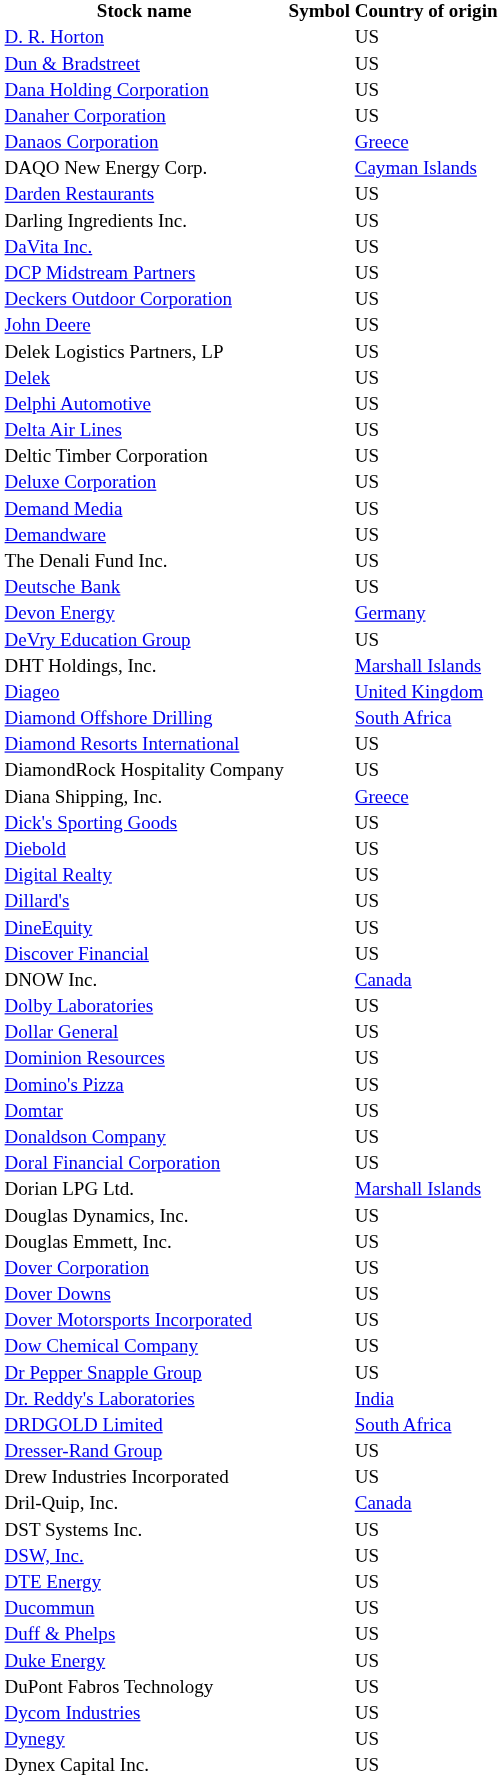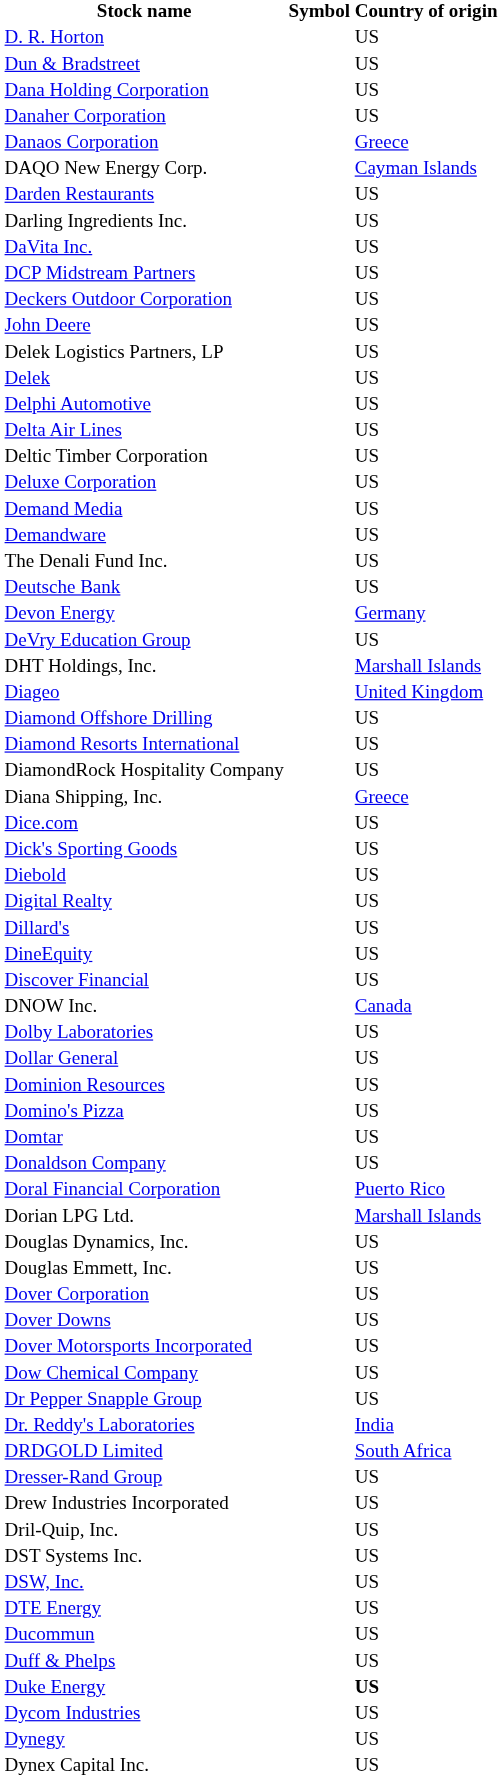 <table style="background:transparent;">
 <tr>
 <th>Stock name</th>
 <th>Symbol</th>
 <th>Country of origin</th>
 </tr>
 <tr --->
 <td><a href='#'>D. R. Horton</a></td>
 <td></td>
 <td>US</td>
 </tr>
 <tr --->
 <td><a href='#'>Dun & Bradstreet</a></td>
 <td></td>
 <td>US</td>
 </tr>
 <tr --->
 <td><a href='#'>Dana Holding Corporation</a></td>
 <td></td>
 <td>US</td>
 </tr>
 <tr --->
 <td><a href='#'>Danaher Corporation</a></td>
 <td></td>
 <td>US</td>
 </tr>
 <tr --->
 <td><a href='#'>Danaos Corporation</a></td>
 <td></td>
 <td><a href='#'>Greece</a></td>
 </tr>
 <tr --->
 <td>DAQO New Energy Corp.</td>
 <td></td>
 <td><a href='#'>Cayman Islands</a></td>
 </tr>
 <tr --->
 <td><a href='#'>Darden Restaurants</a></td>
 <td></td>
 <td>US</td>
 </tr>
 <tr --->
 <td>Darling Ingredients Inc.</td>
 <td></td>
 <td>US</td>
 </tr>
 <tr --->
 <td><a href='#'>DaVita Inc.</a></td>
 <td></td>
 <td>US</td>
 </tr>
 <tr --->
 <td><a href='#'>DCP Midstream Partners</a></td>
 <td></td>
 <td>US</td>
 </tr>
 <tr --->
 <td><a href='#'>Deckers Outdoor Corporation</a></td>
 <td></td>
 <td>US</td>
 </tr>
 <tr --->
 <td><a href='#'>John Deere</a></td>
 <td></td>
 <td>US</td>
 </tr>
 <tr --->
 <td>Delek Logistics Partners, LP</td>
 <td></td>
 <td>US</td>
 </tr>
 <tr --->
 <td><a href='#'>Delek</a></td>
 <td></td>
 <td>US</td>
 </tr>
 <tr --->
 <td><a href='#'>Delphi Automotive</a></td>
 <td></td>
 <td>US</td>
 </tr>
 <tr --->
 <td><a href='#'>Delta Air Lines</a></td>
 <td></td>
 <td>US</td>
 </tr>
 <tr --->
 <td>Deltic Timber Corporation</td>
 <td></td>
 <td>US</td>
 </tr>
 <tr --->
 <td><a href='#'>Deluxe Corporation</a></td>
 <td></td>
 <td>US</td>
 </tr>
 <tr --->
 <td><a href='#'>Demand Media</a></td>
 <td></td>
 <td>US</td>
 </tr>
 <tr --->
 <td><a href='#'>Demandware</a></td>
 <td></td>
 <td>US</td>
 </tr>
 <tr --->
 <td>The Denali Fund Inc.</td>
 <td></td>
 <td>US</td>
 </tr>
 <tr --->
 <td><a href='#'>Deutsche Bank</a></td>
 <td></td>
 <td>US</td>
 </tr>
 <tr --->
 <td><a href='#'>Devon Energy</a></td>
 <td></td>
 <td><a href='#'>Germany</a></td>
 </tr>
 <tr --->
 <td><a href='#'>DeVry Education Group</a></td>
 <td></td>
 <td>US</td>
 </tr>
 <tr --->
 <td>DHT Holdings, Inc.</td>
 <td></td>
 <td><a href='#'>Marshall Islands</a></td>
 </tr>
 <tr --->
 <td><a href='#'>Diageo</a></td>
 <td></td>
 <td><a href='#'>United Kingdom</a></td>
 </tr>
 <tr --->
 <td><a href='#'>Diamond Offshore Drilling</a></td>
 <td></td>
-<td><a href='#'>South Africa</a></td>
+<td>US</td>
 </tr>
 <tr --->
 <td><a href='#'>Diamond Resorts International</a></td>
 <td></td>
 <td>US</td>
 </tr>
 <tr --->
 <td>DiamondRock Hospitality Company</td>
 <td></td>
 <td>US</td>
 </tr>
 <tr --->
 <td>Diana Shipping, Inc.</td>
 <td></td>
 <td><a href='#'>Greece</a></td>
+</tr>
+<tr --->
+<td><a href='#'>Dice.com</a></td>
+<td></td>
+<td>US</td>
 </tr>
 <tr --->
 <td><a href='#'>Dick's Sporting Goods</a></td>
 <td></td>
 <td>US</td>
 </tr>
 <tr --->
 <td><a href='#'>Diebold</a></td>
 <td></td>
 <td>US</td>
 </tr>
 <tr --->
 <td><a href='#'>Digital Realty</a></td>
 <td></td>
 <td>US</td>
 </tr>
 <tr --->
 <td><a href='#'>Dillard's</a></td>
 <td></td>
 <td>US</td>
 </tr>
 <tr --->
 <td><a href='#'>DineEquity</a></td>
 <td></td>
 <td>US</td>
 </tr>
 <tr --->
 <td><a href='#'>Discover Financial</a></td>
 <td></td>
 <td>US</td>
 </tr>
 <tr --->
 <td>DNOW Inc.</td>
 <td></td>
 <td><a href='#'>Canada</a></td>
 </tr>
 <tr --->
 <td><a href='#'>Dolby Laboratories</a></td>
 <td></td>
 <td>US</td>
 </tr>
 <tr --->
 <td><a href='#'>Dollar General</a></td>
 <td></td>
 <td>US</td>
 </tr>
 <tr --->
 <td><a href='#'>Dominion Resources</a></td>
 <td></td>
 <td>US</td>
 </tr>
 <tr --->
 <td><a href='#'>Domino's Pizza</a></td>
 <td></td>
 <td>US</td>
 </tr>
 <tr --->
 <td><a href='#'>Domtar</a></td>
 <td></td>
 <td>US</td>
 </tr>
 <tr --->
 <td><a href='#'>Donaldson Company</a></td>
 <td></td>
 <td>US</td>
 </tr>
 <tr --->
 <td><a href='#'>Doral Financial Corporation</a></td>
 <td></td>
-<td>US</td>
+<td><a href='#'>Puerto Rico</a></td>
 </tr>
 <tr --->
 <td>Dorian LPG Ltd.</td>
 <td></td>
 <td><a href='#'>Marshall Islands</a></td>
 </tr>
 <tr --->
 <td>Douglas Dynamics, Inc.</td>
 <td></td>
 <td>US</td>
 </tr>
 <tr --->
 <td>Douglas Emmett, Inc.</td>
 <td></td>
 <td>US</td>
 </tr>
 <tr --->
 <td><a href='#'>Dover Corporation</a></td>
 <td></td>
 <td>US</td>
 </tr>
 <tr --->
 <td><a href='#'>Dover Downs</a></td>
 <td></td>
 <td>US</td>
 </tr>
 <tr --->
 <td><a href='#'>Dover Motorsports Incorporated</a></td>
 <td></td>
 <td>US</td>
 </tr>
 <tr --->
 <td><a href='#'>Dow Chemical Company</a></td>
 <td></td>
 <td>US</td>
 </tr>
 <tr --->
 <td><a href='#'>Dr Pepper Snapple Group</a></td>
 <td></td>
 <td>US</td>
 </tr>
 <tr --->
 <td><a href='#'>Dr. Reddy's Laboratories</a></td>
 <td></td>
 <td><a href='#'>India</a></td>
 </tr>
 <tr --->
 <td><a href='#'>DRDGOLD Limited</a></td>
 <td></td>
 <td><a href='#'>South Africa</a></td>
 </tr>
 <tr --->
 <td><a href='#'>Dresser-Rand Group</a></td>
 <td></td>
 <td>US</td>
 </tr>
 <tr --->
 <td>Drew Industries Incorporated</td>
 <td></td>
 <td>US</td>
 </tr>
 <tr --->
 <td>Dril-Quip, Inc.</td>
 <td></td>
-<td><a href='#'>Canada</a></td>
+<td>US</td>
 </tr>
 <tr --->
 <td>DST Systems Inc.</td>
 <td></td>
 <td>US</td>
 </tr>
 <tr --->
 <td><a href='#'>DSW, Inc.</a></td>
 <td></td>
 <td>US</td>
 </tr>
 <tr --->
 <td><a href='#'>DTE Energy</a></td>
 <td></td>
 <td>US</td>
 </tr>
 <tr --->
 <td><a href='#'>Ducommun</a></td>
 <td></td>
 <td>US</td>
 </tr>
 <tr --->
 <td><a href='#'>Duff & Phelps</a></td>
 <td></td>
 <td>US</td>
 </tr>
 <tr --->
 <td><a href='#'>Duke Energy</a></td>
 <td></td>
-<td>US</td>
-</tr>
-<tr --->
-<td>DuPont Fabros Technology</td>
-<td></td>
-<td>US</td>
+<td><strong>US</strong></td>
 </tr>
 <tr --->
 <td><a href='#'>Dycom Industries</a></td>
 <td></td>
 <td>US</td>
 </tr>
 <tr --->
 <td><a href='#'>Dynegy</a></td>
 <td></td>
 <td>US</td>
 </tr>
 <tr --->
 <td>Dynex Capital Inc.</td>
 <td></td>
 <td>US</td>
 </tr>
 <tr --->
 </tr>
 </table>
